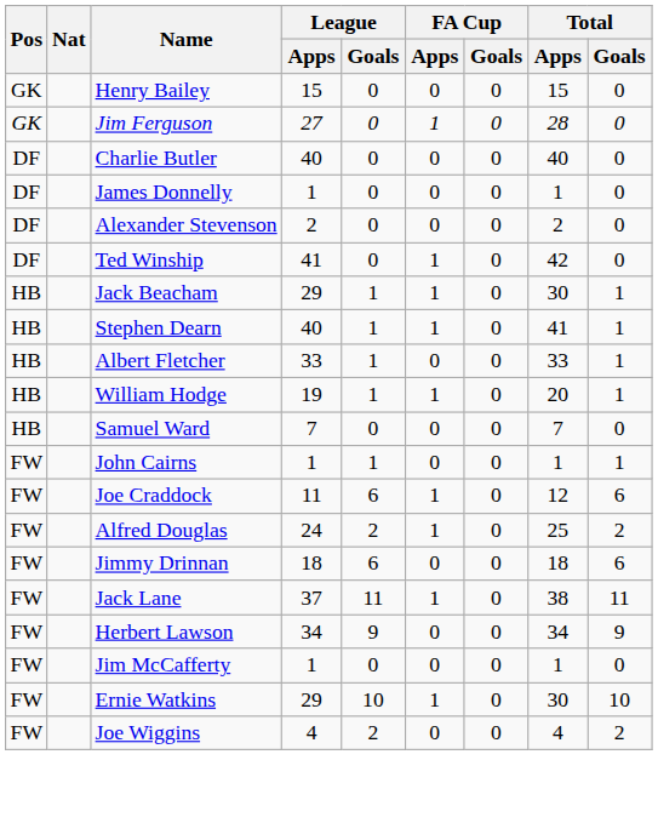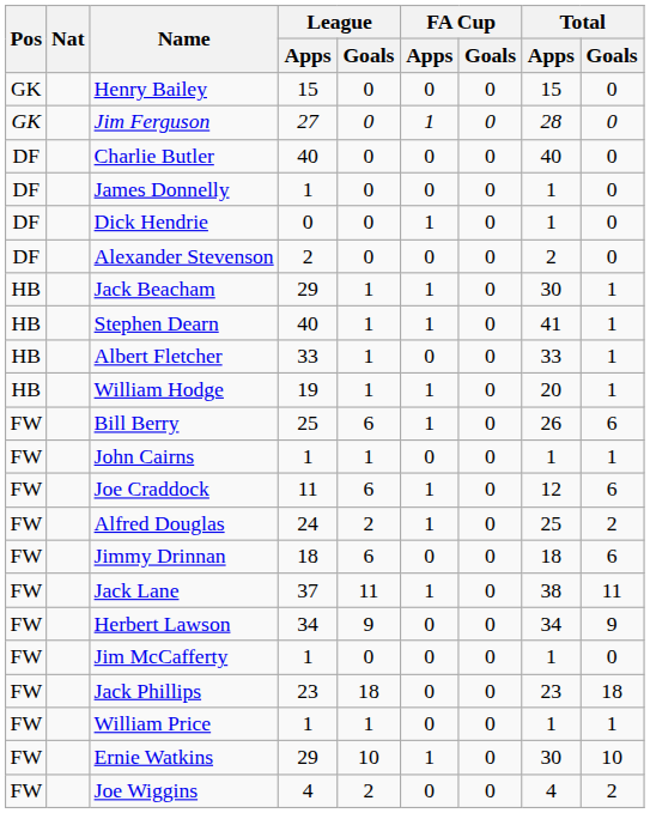 <table class="wikitable" style="text-align:center">
 <tr>
 <th rowspan="2">Pos</th>
 <th rowspan="2">Nat</th>
 <th rowspan="2">Name</th>
 <th colspan="2" style="width:85px;">League</th>
 <th colspan="2" style="width:85px;">FA Cup</th>
 <th colspan="2" style="width:85px;">Total</th>
 </tr>
 <tr>
 <th>Apps</th>
 <th>Goals</th>
 <th>Apps</th>
 <th>Goals</th>
 <th>Apps</th>
 <th>Goals</th>
 </tr>
 <tr>
 <td>GK</td>
 <td></td>
 <td style="text-align:left;"><a href='#'>Henry Bailey</a></td>
 <td>15</td>
 <td>0</td>
 <td>0</td>
 <td>0</td>
 <td>15</td>
 <td>0</td>
 </tr>
 <tr>
 <td><em>GK</em></td>
 <td><em></em></td>
 <td style="text-align:left;"><a href='#'><em>Jim Ferguson</em></a></td>
 <td><em>27</em></td>
 <td><em>0</em></td>
 <td><em>1</em></td>
 <td><em>0</em></td>
 <td><em>28</em></td>
 <td><em>0</em></td>
 </tr>
 <tr>
 <td>DF</td>
 <td></td>
 <td style="text-align:left;"><a href='#'>Charlie Butler</a></td>
 <td>40</td>
 <td>0</td>
 <td>0</td>
 <td>0</td>
 <td>40</td>
 <td>0</td>
 </tr>
 <tr>
 <td>DF</td>
 <td></td>
 <td style="text-align:left;"><a href='#'>James Donnelly</a></td>
 <td>1</td>
 <td>0</td>
 <td>0</td>
 <td>0</td>
 <td>1</td>
 <td>0</td>
 </tr>
 <tr>
 <td>DF</td>
 <td></td>
+<td style="text-align:left;"><a href='#'>Dick Hendrie</a></td>
+<td>0</td>
+<td>0</td>
+<td>1</td>
+<td>0</td>
+<td>1</td>
+<td>0</td>
+</tr>
+<tr>
+<td>DF</td>
+<td></td>
 <td style="text-align:left;"><a href='#'>Alexander Stevenson</a></td>
 <td>2</td>
 <td>0</td>
 <td>0</td>
 <td>0</td>
 <td>2</td>
-<td>0</td>
-</tr>
-<tr>
-<td>DF</td>
-<td></td>
-<td style="text-align:left;"><a href='#'>Ted Winship</a></td>
-<td>41</td>
-<td>0</td>
-<td>1</td>
-<td>0</td>
-<td>42</td>
 <td>0</td>
 </tr>
 <tr>
 <td>HB</td>
 <td></td>
 <td style="text-align:left;"><a href='#'>Jack Beacham</a></td>
 <td>29</td>
 <td>1</td>
 <td>1</td>
 <td>0</td>
 <td>30</td>
 <td>1</td>
 </tr>
 <tr>
 <td>HB</td>
 <td></td>
 <td style="text-align:left;"><a href='#'>Stephen Dearn</a></td>
 <td>40</td>
 <td>1</td>
 <td>1</td>
 <td>0</td>
 <td>41</td>
 <td>1</td>
 </tr>
 <tr>
 <td>HB</td>
 <td></td>
 <td style="text-align:left;"><a href='#'>Albert Fletcher</a></td>
 <td>33</td>
 <td>1</td>
 <td>0</td>
 <td>0</td>
 <td>33</td>
 <td>1</td>
 </tr>
 <tr>
 <td>HB</td>
 <td></td>
 <td style="text-align:left;"><a href='#'>William Hodge</a></td>
 <td>19</td>
 <td>1</td>
 <td>1</td>
 <td>0</td>
 <td>20</td>
 <td>1</td>
 </tr>
 <tr>
-<td>HB</td>
+<td>FW</td>
 <td></td>
-<td style="text-align:left;"><a href='#'>Samuel Ward</a></td>
-<td>7</td>
+<td style="text-align:left;"><a href='#'>Bill Berry</a></td>
+<td>25</td>
+<td>6</td>
+<td>1</td>
 <td>0</td>
-<td>0</td>
-<td>0</td>
-<td>7</td>
-<td>0</td>
+<td>26</td>
+<td>6</td>
 </tr>
 <tr>
 <td>FW</td>
 <td></td>
 <td style="text-align:left;"><a href='#'>John Cairns</a></td>
 <td>1</td>
 <td>1</td>
 <td>0</td>
 <td>0</td>
 <td>1</td>
 <td>1</td>
 </tr>
 <tr>
 <td>FW</td>
 <td></td>
 <td style="text-align:left;"><a href='#'>Joe Craddock</a></td>
 <td>11</td>
 <td>6</td>
 <td>1</td>
 <td>0</td>
 <td>12</td>
 <td>6</td>
 </tr>
 <tr>
 <td>FW</td>
 <td></td>
 <td style="text-align:left;"><a href='#'>Alfred Douglas</a></td>
 <td>24</td>
 <td>2</td>
 <td>1</td>
 <td>0</td>
 <td>25</td>
 <td>2</td>
 </tr>
 <tr>
 <td>FW</td>
 <td></td>
 <td style="text-align:left;"><a href='#'>Jimmy Drinnan</a></td>
 <td>18</td>
 <td>6</td>
 <td>0</td>
 <td>0</td>
 <td>18</td>
 <td>6</td>
 </tr>
 <tr>
 <td>FW</td>
 <td><em></em></td>
 <td style="text-align:left;"><a href='#'>Jack Lane</a></td>
 <td>37</td>
 <td>11</td>
 <td>1</td>
 <td>0</td>
 <td>38</td>
 <td>11</td>
 </tr>
 <tr>
 <td>FW</td>
 <td></td>
 <td style="text-align:left;"><a href='#'>Herbert Lawson</a></td>
 <td>34</td>
 <td>9</td>
 <td>0</td>
 <td>0</td>
 <td>34</td>
 <td>9</td>
 </tr>
 <tr>
 <td>FW</td>
 <td></td>
 <td style="text-align:left;"><a href='#'>Jim McCafferty</a></td>
 <td>1</td>
 <td>0</td>
 <td>0</td>
 <td>0</td>
 <td>1</td>
 <td>0</td>
 </tr>
 <tr>
 <td>FW</td>
 <td></td>
+<td style="text-align:left;"><a href='#'>Jack Phillips</a></td>
+<td>23</td>
+<td>18</td>
+<td>0</td>
+<td>0</td>
+<td>23</td>
+<td>18</td>
+</tr>
+<tr>
+<td>FW</td>
+<td></td>
+<td style="text-align:left;"><a href='#'>William Price</a></td>
+<td>1</td>
+<td>1</td>
+<td>0</td>
+<td>0</td>
+<td>1</td>
+<td>1</td>
+</tr>
+<tr>
+<td>FW</td>
+<td></td>
 <td style="text-align:left;"><a href='#'>Ernie Watkins</a></td>
 <td>29</td>
 <td>10</td>
 <td>1</td>
 <td>0</td>
 <td>30</td>
 <td>10</td>
 </tr>
 <tr>
 <td>FW</td>
 <td></td>
 <td style="text-align:left;"><a href='#'>Joe Wiggins</a></td>
 <td>4</td>
 <td>2</td>
 <td>0</td>
 <td>0</td>
 <td>4</td>
 <td>2</td>
 </tr>
 </table>
